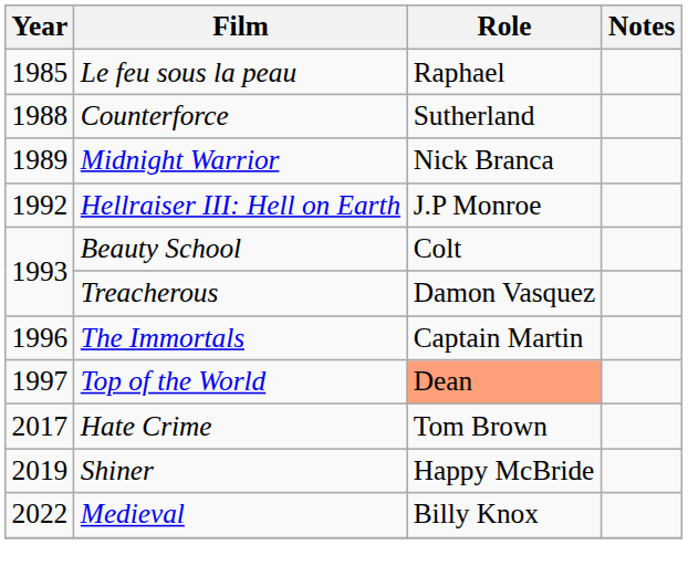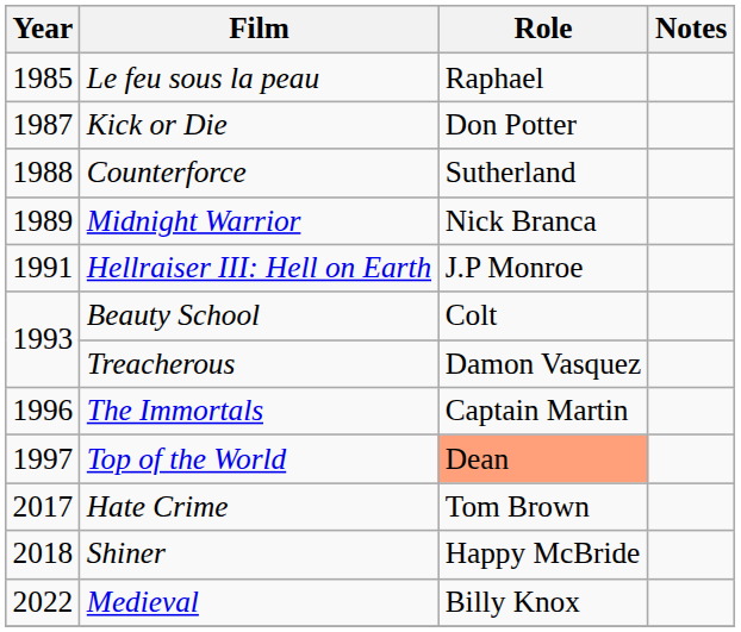 <table class="wikitable sortable">
 <tr>
 <th>Year</th>
 <th>Film</th>
 <th>Role</th>
 <th class="unsortable">Notes</th>
 </tr>
 <tr>
 <td>1985</td>
 <td><em>Le feu sous la peau</em></td>
 <td>Raphael</td>
+<td></td>
+</tr>
+<tr>
+<td>1987</td>
+<td><em>Kick or Die</em></td>
+<td>Don Potter</td>
 <td></td>
 </tr>
 <tr>
 <td>1988</td>
 <td><em>Counterforce</em></td>
 <td>Sutherland</td>
 <td></td>
 </tr>
 <tr>
 <td>1989</td>
 <td><em><a href='#'>Midnight Warrior</a></em></td>
 <td>Nick Branca</td>
 <td></td>
 </tr>
 <tr>
-<td>1992</td>
+<td>1991</td>
 <td><em><a href='#'>Hellraiser III: Hell on Earth</a></em></td>
 <td>J.P Monroe</td>
 <td></td>
 </tr>
 <tr>
 <td rowspan=2>1993</td>
 <td><em>Beauty School</em></td>
 <td>Colt</td>
 <td></td>
 </tr>
 <tr>
 <td><em>Treacherous</em></td>
 <td>Damon Vasquez</td>
 <td></td>
 </tr>
 <tr>
 <td>1996</td>
 <td data-sort-value="Immortals, The"><em><a href='#'>The Immortals</a></em></td>
 <td>Captain Martin</td>
 <td></td>
 </tr>
 <tr>
 <td>1997</td>
 <td><em><a href='#'>Top of the World</a></em></td>
 <td style="background: lightsalmon;">Dean</td>
 <td></td>
 </tr>
 <tr>
 <td>2017</td>
 <td><em>Hate Crime</em></td>
 <td>Tom Brown</td>
 <td></td>
 </tr>
 <tr>
-<td>2019</td>
+<td>2018</td>
 <td><em>Shiner</em></td>
 <td>Happy McBride</td>
 <td></td>
 </tr>
 <tr>
 <td>2022</td>
 <td><em><a href='#'>Medieval</a></em></td>
 <td>Billy Knox</td>
 <td></td>
 </tr>
 <tr>
 </tr>
 </table>
